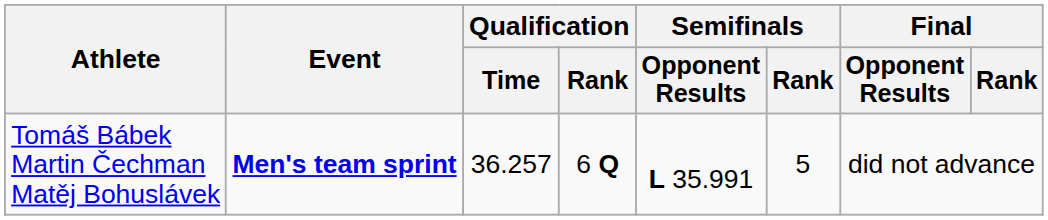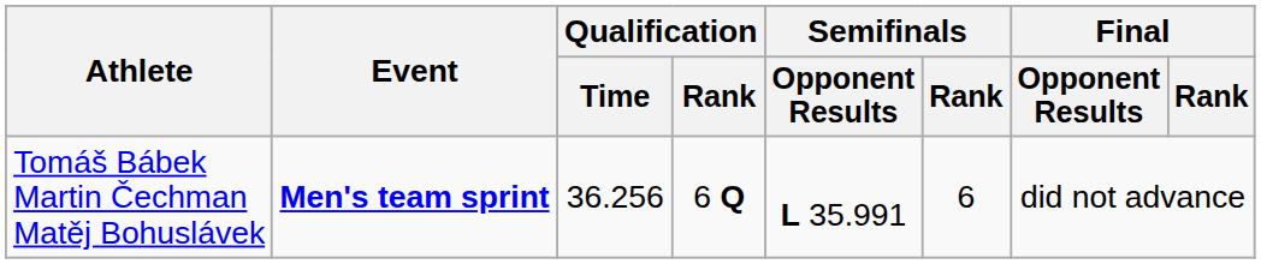 <table class="wikitable" style="font-size:90%">
 <tr>
 <th rowspan=2>Athlete</th>
 <th rowspan=2>Event</th>
 <th colspan=2>Qualification</th>
 <th colspan=2>Semifinals</th>
 <th colspan=2>Final</th>
 </tr>
 <tr style="font-size:95%">
 <th>Time</th>
 <th>Rank</th>
 <th>Opponent<br>Results</th>
 <th>Rank</th>
 <th>Opponent<br>Results</th>
 <th>Rank</th>
 </tr>
 <tr align=center>
 <td align=left><a href='#'>Tomáš Bábek</a><br><a href='#'>Martin Čechman</a><br><a href='#'>Matěj Bohuslávek</a></td>
 <td align=left><strong><a href='#'>Men's team sprint</a></strong></td>
-<td>36.257</td>
+<td>36.256</td>
 <td>6 <strong>Q</strong></td>
 <td><br><strong>L</strong> 35.991</td>
-<td>5</td>
+<td>6</td>
 <td colspan=2>did not advance</td>
 </tr>
 </table>
